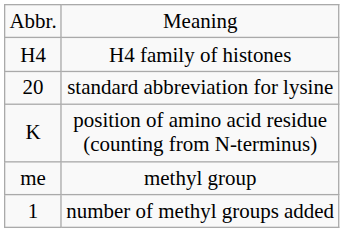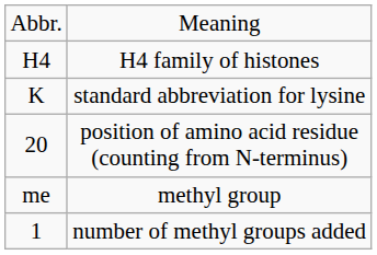 <table class="wikitable" style="text-align:center">
 <tr>
 <td>Abbr.</td>
 <td>Meaning</td>
 </tr>
 <tr>
 <td>H4</td>
 <td>H4 family of histones</td>
 </tr>
 <tr>
-<td>20</td>
+<td>K</td>
 <td>standard abbreviation for lysine</td>
 </tr>
 <tr>
-<td>K</td>
+<td>20</td>
 <td>position of amino acid residue<br>(counting from N-terminus)</td>
 </tr>
 <tr>
 <td>me</td>
 <td>methyl group</td>
 </tr>
 <tr>
 <td>1</td>
 <td>number of methyl groups added</td>
 </tr>
 </table>
